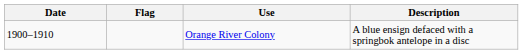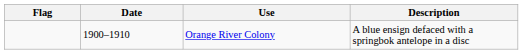 <table class="wikitable">
 <tr style="background:#efefef;">
+<th style="width:110px;">Flag</th>
 <th style="width:150px;">Date</th>
-<th style="width:110px;">Flag</th>
 <th style="width:250px;">Use</th>
 <th style="width:250px;">Description</th>
 </tr>
 <tr>
+<td></td>
 <td>1900–1910</td>
-<td></td>
 <td><a href='#'>Orange River Colony</a></td>
 <td>A blue ensign defaced with a springbok antelope in a disc</td>
 </tr>
 </table>
